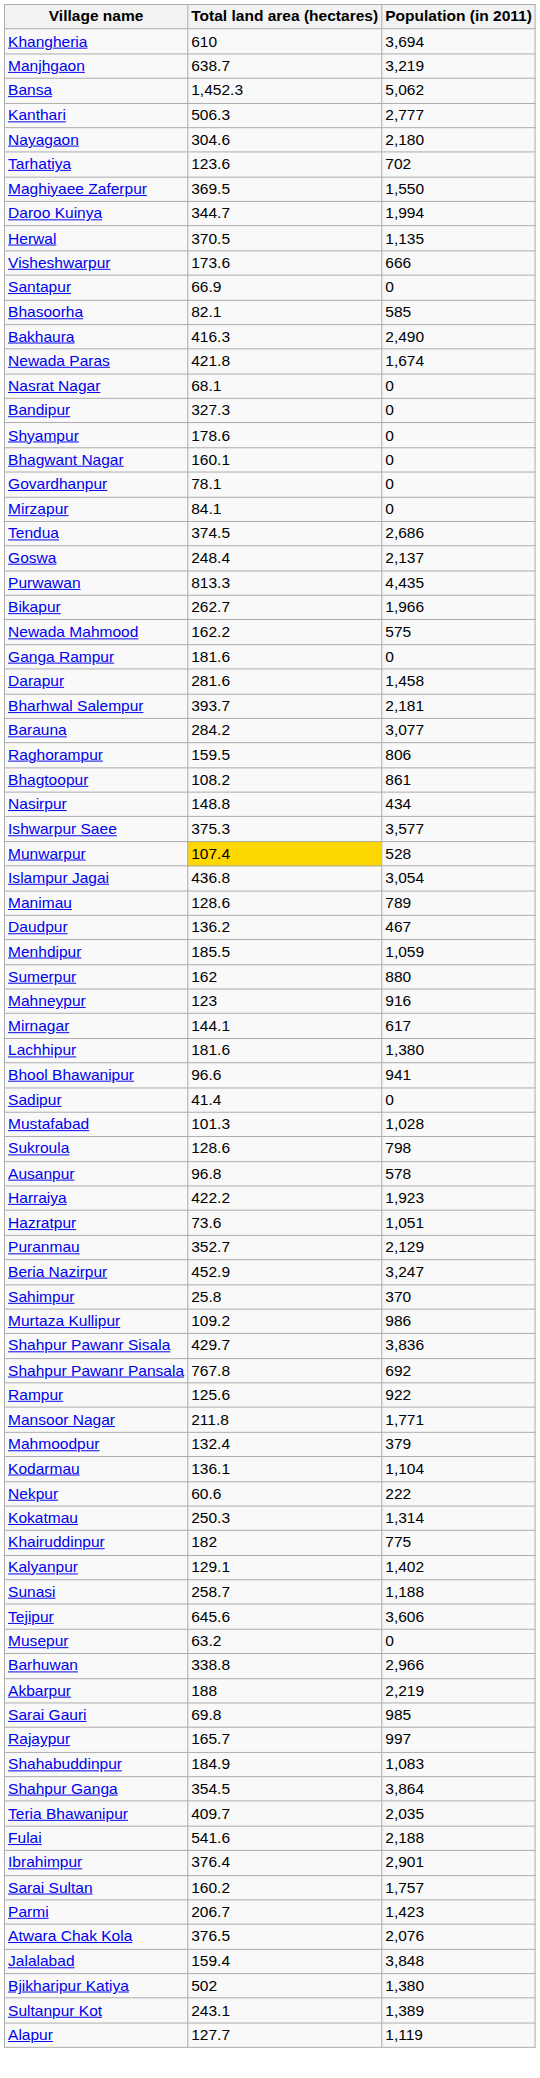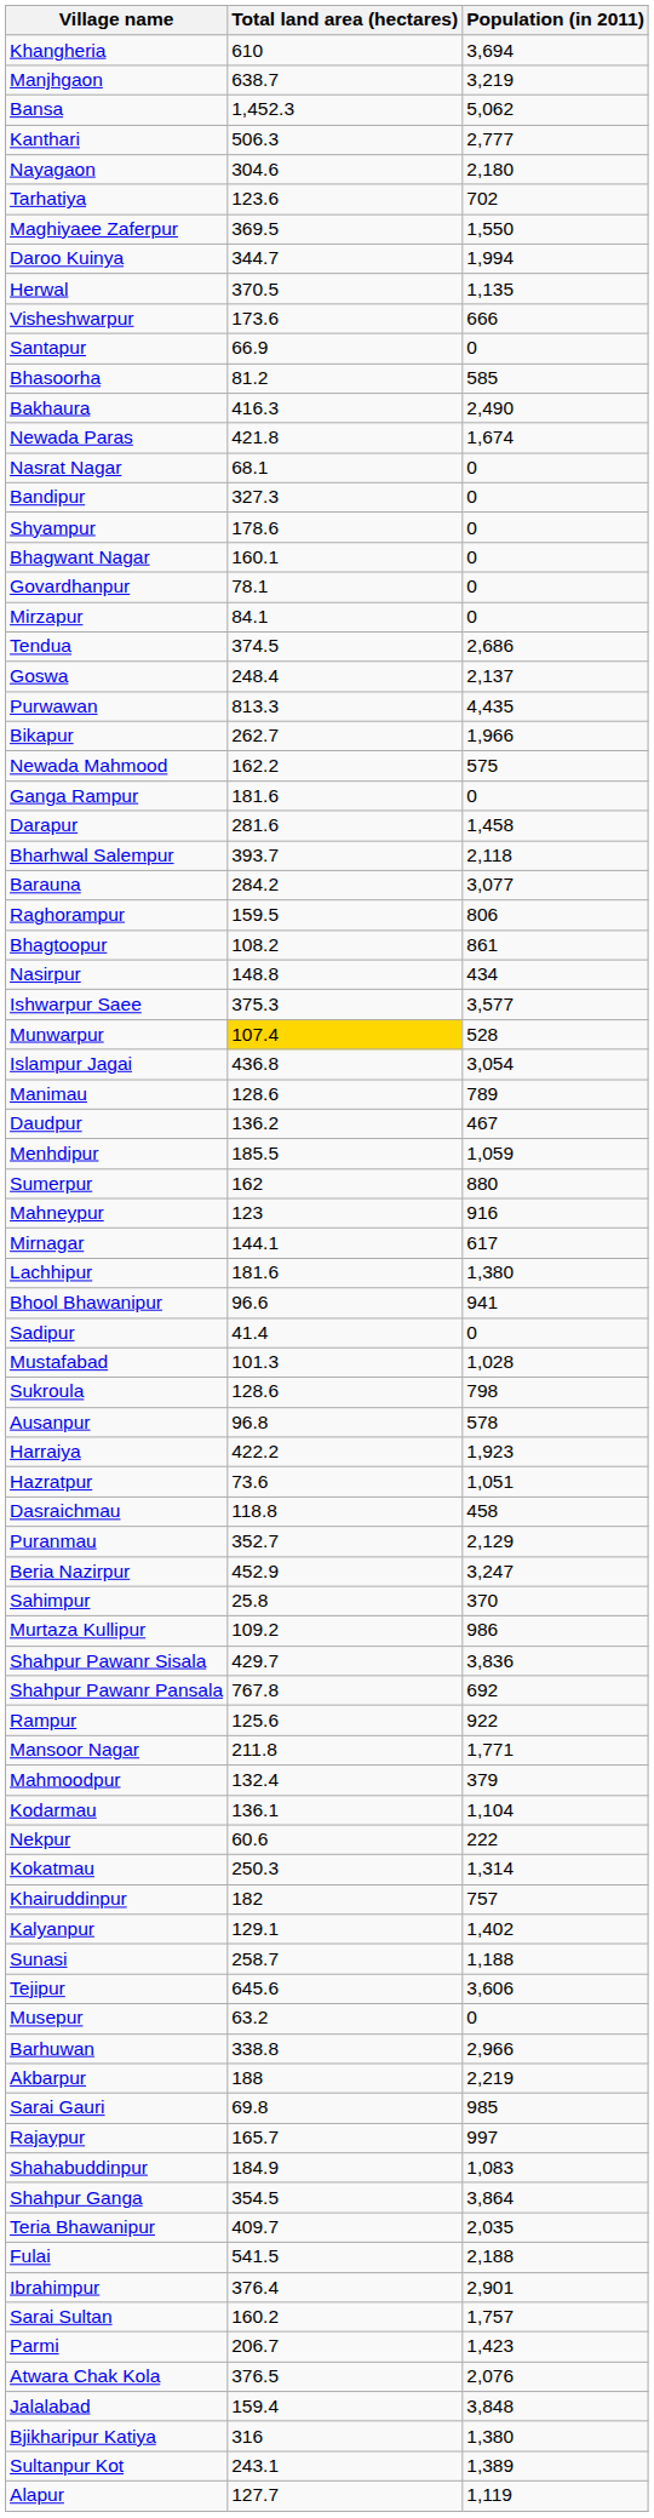 <table class="wikitable sortable">
 <tr>
 <th>Village name</th>
 <th>Total land area (hectares)</th>
 <th>Population (in 2011)</th>
 </tr>
 <tr>
 <td><a href='#'>Khangheria</a></td>
 <td>610</td>
 <td>3,694</td>
 </tr>
 <tr>
 <td><a href='#'>Manjhgaon</a></td>
 <td>638.7</td>
 <td>3,219</td>
 </tr>
 <tr>
 <td><a href='#'>Bansa</a></td>
 <td>1,452.3</td>
 <td>5,062</td>
 </tr>
 <tr>
 <td><a href='#'>Kanthari</a></td>
 <td>506.3</td>
 <td>2,777</td>
 </tr>
 <tr>
 <td><a href='#'>Nayagaon</a></td>
 <td>304.6</td>
 <td>2,180</td>
 </tr>
 <tr>
 <td><a href='#'>Tarhatiya</a></td>
 <td>123.6</td>
 <td>702</td>
 </tr>
 <tr>
 <td><a href='#'>Maghiyaee Zaferpur</a></td>
 <td>369.5</td>
 <td>1,550</td>
 </tr>
 <tr>
 <td><a href='#'>Daroo Kuinya</a></td>
 <td>344.7</td>
 <td>1,994</td>
 </tr>
 <tr>
 <td><a href='#'>Herwal</a></td>
 <td>370.5</td>
 <td>1,135</td>
 </tr>
 <tr>
 <td><a href='#'>Visheshwarpur</a></td>
 <td>173.6</td>
 <td>666</td>
 </tr>
 <tr>
 <td><a href='#'>Santapur</a></td>
 <td>66.9</td>
 <td>0</td>
 </tr>
 <tr>
 <td><a href='#'>Bhasoorha</a></td>
-<td>82.1</td>
+<td>81.2</td>
 <td>585</td>
 </tr>
 <tr>
 <td><a href='#'>Bakhaura</a></td>
 <td>416.3</td>
 <td>2,490</td>
 </tr>
 <tr>
 <td><a href='#'>Newada Paras</a></td>
 <td>421.8</td>
 <td>1,674</td>
 </tr>
 <tr>
 <td><a href='#'>Nasrat Nagar</a></td>
 <td>68.1</td>
 <td>0</td>
 </tr>
 <tr>
 <td><a href='#'>Bandipur</a></td>
 <td>327.3</td>
 <td>0</td>
 </tr>
 <tr>
 <td><a href='#'>Shyampur</a></td>
 <td>178.6</td>
 <td>0</td>
 </tr>
 <tr>
 <td><a href='#'>Bhagwant Nagar</a></td>
 <td>160.1</td>
 <td>0</td>
 </tr>
 <tr>
 <td><a href='#'>Govardhanpur</a></td>
 <td>78.1</td>
 <td>0</td>
 </tr>
 <tr>
 <td><a href='#'>Mirzapur</a></td>
 <td>84.1</td>
 <td>0</td>
 </tr>
 <tr>
 <td><a href='#'>Tendua</a></td>
 <td>374.5</td>
 <td>2,686</td>
 </tr>
 <tr>
 <td><a href='#'>Goswa</a></td>
 <td>248.4</td>
 <td>2,137</td>
 </tr>
 <tr>
 <td><a href='#'>Purwawan</a></td>
 <td>813.3</td>
 <td>4,435</td>
 </tr>
 <tr>
 <td><a href='#'>Bikapur</a></td>
 <td>262.7</td>
 <td>1,966</td>
 </tr>
 <tr>
 <td><a href='#'>Newada Mahmood</a></td>
 <td>162.2</td>
 <td>575</td>
 </tr>
 <tr>
 <td><a href='#'>Ganga Rampur</a></td>
 <td>181.6</td>
 <td>0</td>
 </tr>
 <tr>
 <td><a href='#'>Darapur</a></td>
 <td>281.6</td>
 <td>1,458</td>
 </tr>
 <tr>
 <td><a href='#'>Bharhwal Salempur</a></td>
 <td>393.7</td>
-<td>2,181</td>
+<td>2,118</td>
 </tr>
 <tr>
 <td><a href='#'>Barauna</a></td>
 <td>284.2</td>
 <td>3,077</td>
 </tr>
 <tr>
 <td><a href='#'>Raghorampur</a></td>
 <td>159.5</td>
 <td>806</td>
 </tr>
 <tr>
 <td><a href='#'>Bhagtoopur</a></td>
 <td>108.2</td>
 <td>861</td>
 </tr>
 <tr>
 <td><a href='#'>Nasirpur</a></td>
 <td>148.8</td>
 <td>434</td>
 </tr>
 <tr>
 <td><a href='#'>Ishwarpur Saee</a></td>
 <td>375.3</td>
 <td>3,577</td>
 </tr>
 <tr>
 <td><a href='#'>Munwarpur</a></td>
 <td style="background: gold;">107.4</td>
 <td>528</td>
 </tr>
 <tr>
 <td><a href='#'>Islampur Jagai</a></td>
 <td>436.8</td>
 <td>3,054</td>
 </tr>
 <tr>
 <td><a href='#'>Manimau</a></td>
 <td>128.6</td>
 <td>789</td>
 </tr>
 <tr>
 <td><a href='#'>Daudpur</a></td>
 <td>136.2</td>
 <td>467</td>
 </tr>
 <tr>
 <td><a href='#'>Menhdipur</a></td>
 <td>185.5</td>
 <td>1,059</td>
 </tr>
 <tr>
 <td><a href='#'>Sumerpur</a></td>
 <td>162</td>
 <td>880</td>
 </tr>
 <tr>
 <td><a href='#'>Mahneypur</a></td>
 <td>123</td>
 <td>916</td>
 </tr>
 <tr>
 <td><a href='#'>Mirnagar</a></td>
 <td>144.1</td>
 <td>617</td>
 </tr>
 <tr>
 <td><a href='#'>Lachhipur</a></td>
 <td>181.6</td>
 <td>1,380</td>
 </tr>
 <tr>
 <td><a href='#'>Bhool Bhawanipur</a></td>
 <td>96.6</td>
 <td>941</td>
 </tr>
 <tr>
 <td><a href='#'>Sadipur</a></td>
 <td>41.4</td>
 <td>0</td>
 </tr>
 <tr>
 <td><a href='#'>Mustafabad</a></td>
 <td>101.3</td>
 <td>1,028</td>
 </tr>
 <tr>
 <td><a href='#'>Sukroula</a></td>
 <td>128.6</td>
 <td>798</td>
 </tr>
 <tr>
 <td><a href='#'>Ausanpur</a></td>
 <td>96.8</td>
 <td>578</td>
 </tr>
 <tr>
 <td><a href='#'>Harraiya</a></td>
 <td>422.2</td>
 <td>1,923</td>
 </tr>
 <tr>
 <td><a href='#'>Hazratpur</a></td>
 <td>73.6</td>
 <td>1,051</td>
 </tr>
 <tr>
+<td><a href='#'>Dasraichmau</a></td>
+<td>118.8</td>
+<td>458</td>
+</tr>
+<tr>
 <td><a href='#'>Puranmau</a></td>
 <td>352.7</td>
 <td>2,129</td>
 </tr>
 <tr>
 <td><a href='#'>Beria Nazirpur</a></td>
 <td>452.9</td>
 <td>3,247</td>
 </tr>
 <tr>
 <td><a href='#'>Sahimpur</a></td>
 <td>25.8</td>
 <td>370</td>
 </tr>
 <tr>
 <td><a href='#'>Murtaza Kullipur</a></td>
 <td>109.2</td>
 <td>986</td>
 </tr>
 <tr>
 <td><a href='#'>Shahpur Pawanr Sisala</a></td>
 <td>429.7</td>
 <td>3,836</td>
 </tr>
 <tr>
 <td><a href='#'>Shahpur Pawanr Pansala</a></td>
 <td>767.8</td>
 <td>692</td>
 </tr>
 <tr>
 <td><a href='#'>Rampur</a></td>
 <td>125.6</td>
 <td>922</td>
 </tr>
 <tr>
 <td><a href='#'>Mansoor Nagar</a></td>
 <td>211.8</td>
 <td>1,771</td>
 </tr>
 <tr>
 <td><a href='#'>Mahmoodpur</a></td>
 <td>132.4</td>
 <td>379</td>
 </tr>
 <tr>
 <td><a href='#'>Kodarmau</a></td>
 <td>136.1</td>
 <td>1,104</td>
 </tr>
 <tr>
 <td><a href='#'>Nekpur</a></td>
 <td>60.6</td>
 <td>222</td>
 </tr>
 <tr>
 <td><a href='#'>Kokatmau</a></td>
 <td>250.3</td>
 <td>1,314</td>
 </tr>
 <tr>
 <td><a href='#'>Khairuddinpur</a></td>
 <td>182</td>
-<td>775</td>
+<td>757</td>
 </tr>
 <tr>
 <td><a href='#'>Kalyanpur</a></td>
 <td>129.1</td>
 <td>1,402</td>
 </tr>
 <tr>
 <td><a href='#'>Sunasi</a></td>
 <td>258.7</td>
 <td>1,188</td>
 </tr>
 <tr>
 <td><a href='#'>Tejipur</a></td>
 <td>645.6</td>
 <td>3,606</td>
 </tr>
 <tr>
 <td><a href='#'>Musepur</a></td>
 <td>63.2</td>
 <td>0</td>
 </tr>
 <tr>
 <td><a href='#'>Barhuwan</a></td>
 <td>338.8</td>
 <td>2,966</td>
 </tr>
 <tr>
 <td><a href='#'>Akbarpur</a></td>
 <td>188</td>
 <td>2,219</td>
 </tr>
 <tr>
 <td><a href='#'>Sarai Gauri</a></td>
 <td>69.8</td>
 <td>985</td>
 </tr>
 <tr>
 <td><a href='#'>Rajaypur</a></td>
 <td>165.7</td>
 <td>997</td>
 </tr>
 <tr>
 <td><a href='#'>Shahabuddinpur</a></td>
 <td>184.9</td>
 <td>1,083</td>
 </tr>
 <tr>
 <td><a href='#'>Shahpur Ganga</a></td>
 <td>354.5</td>
 <td>3,864</td>
 </tr>
 <tr>
 <td><a href='#'>Teria Bhawanipur</a></td>
 <td>409.7</td>
 <td>2,035</td>
 </tr>
 <tr>
 <td><a href='#'>Fulai</a></td>
-<td>541.6</td>
+<td>541.5</td>
 <td>2,188</td>
 </tr>
 <tr>
 <td><a href='#'>Ibrahimpur</a></td>
 <td>376.4</td>
 <td>2,901</td>
 </tr>
 <tr>
 <td><a href='#'>Sarai Sultan</a></td>
 <td>160.2</td>
 <td>1,757</td>
 </tr>
 <tr>
 <td><a href='#'>Parmi</a></td>
 <td>206.7</td>
 <td>1,423</td>
 </tr>
 <tr>
 <td><a href='#'>Atwara Chak Kola</a></td>
 <td>376.5</td>
 <td>2,076</td>
 </tr>
 <tr>
 <td><a href='#'>Jalalabad</a></td>
 <td>159.4</td>
 <td>3,848</td>
 </tr>
 <tr>
 <td><a href='#'>Bjikharipur Katiya</a></td>
-<td>502</td>
+<td>316</td>
 <td>1,380</td>
 </tr>
 <tr>
 <td><a href='#'>Sultanpur Kot</a></td>
 <td>243.1</td>
 <td>1,389</td>
 </tr>
 <tr>
 <td><a href='#'>Alapur</a></td>
 <td>127.7</td>
 <td>1,119</td>
 </tr>
 </table>
